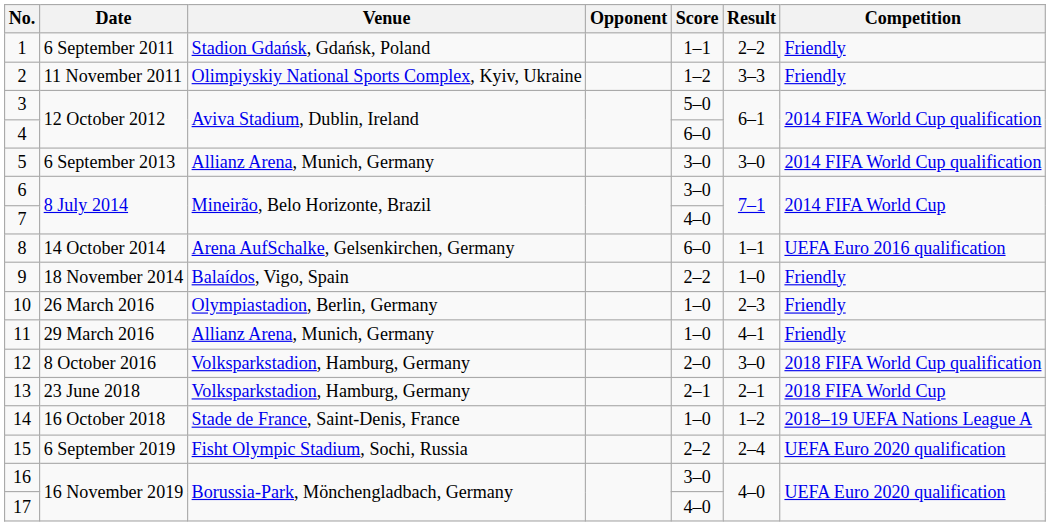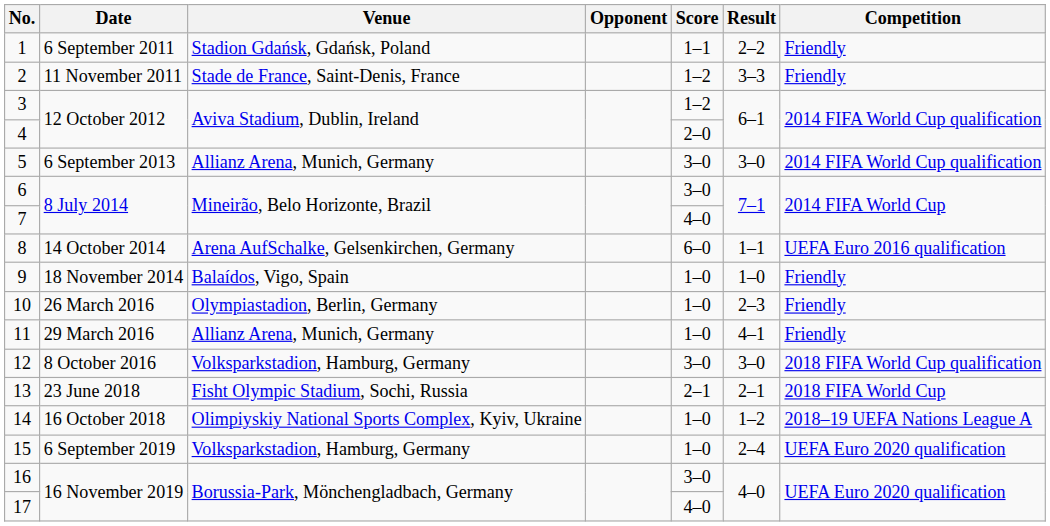 <table class="wikitable sortable">
 <tr>
 <th>No.</th>
 <th>Date</th>
 <th>Venue</th>
 <th>Opponent</th>
 <th>Score</th>
 <th>Result</th>
 <th>Competition</th>
 </tr>
 <tr>
 <td align=center>1</td>
 <td>6 September 2011</td>
 <td><a href='#'>Stadion Gdańsk</a>, Gdańsk, Poland</td>
 <td></td>
 <td align=center>1–1</td>
 <td align=center>2–2</td>
 <td><a href='#'>Friendly</a></td>
 </tr>
 <tr>
 <td align=center>2</td>
 <td>11 November 2011</td>
-<td><a href='#'>Olimpiyskiy National Sports Complex</a>, Kyiv, Ukraine</td>
+<td><a href='#'>Stade de France</a>, Saint-Denis, France</td>
 <td></td>
 <td align=center>1–2</td>
 <td align=center>3–3</td>
 <td><a href='#'>Friendly</a></td>
 </tr>
 <tr>
 <td align=center>3</td>
 <td rowspan=2>12 October 2012</td>
 <td rowspan=2><a href='#'>Aviva Stadium</a>, Dublin, Ireland</td>
 <td rowspan=2></td>
-<td align=center>5–0</td>
+<td align=center>1–2</td>
 <td rowspan=2 align=center>6–1</td>
 <td rowspan=2><a href='#'>2014 FIFA World Cup qualification</a></td>
 </tr>
 <tr>
 <td align=center>4</td>
-<td align=center>6–0</td>
+<td align=center>2–0</td>
 </tr>
 <tr>
 <td align=center>5</td>
 <td>6 September 2013</td>
 <td><a href='#'>Allianz Arena</a>, Munich, Germany</td>
 <td></td>
 <td align=center>3–0</td>
 <td align=center>3–0</td>
 <td><a href='#'>2014 FIFA World Cup qualification</a></td>
 </tr>
 <tr>
 <td align=center>6</td>
 <td rowspan=2><a href='#'>8 July 2014</a></td>
 <td rowspan=2><a href='#'>Mineirão</a>, Belo Horizonte, Brazil</td>
 <td rowspan=2></td>
 <td align=center>3–0</td>
 <td rowspan=2 align=center><a href='#'>7–1</a></td>
 <td rowspan=2><a href='#'>2014 FIFA World Cup</a></td>
 </tr>
 <tr>
 <td align=center>7</td>
 <td align=center>4–0</td>
 </tr>
 <tr>
 <td align=center>8</td>
 <td>14 October 2014</td>
 <td><a href='#'>Arena AufSchalke</a>, Gelsenkirchen, Germany</td>
 <td></td>
 <td align=center>6–0</td>
 <td align=center>1–1</td>
 <td><a href='#'>UEFA Euro 2016 qualification</a></td>
 </tr>
 <tr>
 <td align=center>9</td>
 <td>18 November 2014</td>
 <td><a href='#'>Balaídos</a>, Vigo, Spain</td>
 <td></td>
-<td align=center>2–2</td>
+<td align=center>1–0</td>
 <td align=center>1–0</td>
 <td><a href='#'>Friendly</a></td>
 </tr>
 <tr>
 <td align=center>10</td>
 <td>26 March 2016</td>
 <td><a href='#'>Olympiastadion</a>, Berlin, Germany</td>
 <td></td>
 <td align=center>1–0</td>
 <td align=center>2–3</td>
 <td><a href='#'>Friendly</a></td>
 </tr>
 <tr>
 <td align=center>11</td>
 <td>29 March 2016</td>
 <td><a href='#'>Allianz Arena</a>, Munich, Germany</td>
 <td></td>
 <td align=center>1–0</td>
 <td align=center>4–1</td>
 <td><a href='#'>Friendly</a></td>
 </tr>
 <tr>
 <td align=center>12</td>
 <td>8 October 2016</td>
 <td><a href='#'>Volksparkstadion</a>, Hamburg, Germany</td>
 <td></td>
-<td align=center>2–0</td>
+<td align=center>3–0</td>
 <td align=center>3–0</td>
 <td><a href='#'>2018 FIFA World Cup qualification</a></td>
 </tr>
 <tr>
 <td align=center>13</td>
 <td>23 June 2018</td>
-<td><a href='#'>Volksparkstadion</a>, Hamburg, Germany</td>
+<td><a href='#'>Fisht Olympic Stadium</a>, Sochi, Russia</td>
 <td></td>
 <td align=center>2–1</td>
 <td align=center>2–1</td>
 <td><a href='#'>2018 FIFA World Cup</a></td>
 </tr>
 <tr>
 <td align=center>14</td>
 <td>16 October 2018</td>
-<td><a href='#'>Stade de France</a>, Saint-Denis, France</td>
+<td><a href='#'>Olimpiyskiy National Sports Complex</a>, Kyiv, Ukraine</td>
 <td></td>
 <td align=center>1–0</td>
 <td align=center>1–2</td>
 <td><a href='#'>2018–19 UEFA Nations League A</a></td>
 </tr>
 <tr>
 <td align=center>15</td>
 <td>6 September 2019</td>
-<td><a href='#'>Fisht Olympic Stadium</a>, Sochi, Russia</td>
+<td><a href='#'>Volksparkstadion</a>, Hamburg, Germany</td>
 <td></td>
-<td align=center>2–2</td>
+<td align=center>1–0</td>
 <td align=center>2–4</td>
 <td><a href='#'>UEFA Euro 2020 qualification</a></td>
 </tr>
 <tr>
 <td align=center>16</td>
 <td rowspan="2">16 November 2019</td>
 <td rowspan="2"><a href='#'>Borussia-Park</a>, Mönchengladbach, Germany</td>
 <td rowspan="2"></td>
 <td align=center>3–0</td>
 <td rowspan=2 align=center>4–0</td>
 <td rowspan=2><a href='#'>UEFA Euro 2020 qualification</a></td>
 </tr>
 <tr>
 <td align=center>17</td>
 <td align=center>4–0</td>
 </tr>
 </table>
